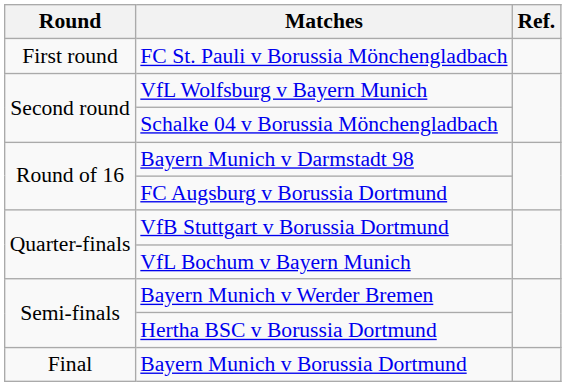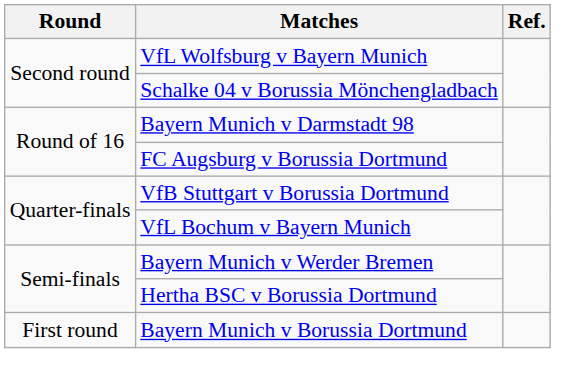 <table class="wikitable">
 <tr>
 <th>Round</th>
 <th>Matches</th>
 <th>Ref.</th>
-</tr>
-<tr>
-<td style="text-align: center;">First round</td>
-<td><a href='#'>FC St. Pauli v Borussia Mönchengladbach</a></td>
-<td style="text-align: center;"></td>
 </tr>
 <tr>
 <td rowspan="2" style="text-align: center;">Second round</td>
 <td><a href='#'>VfL Wolfsburg v Bayern Munich</a></td>
 <td rowspan="2" style="text-align: center;"></td>
 </tr>
 <tr>
 <td><a href='#'>Schalke 04 v Borussia Mönchengladbach</a></td>
 </tr>
 <tr>
 <td rowspan="2" style="text-align: center;">Round of 16</td>
 <td><a href='#'>Bayern Munich v Darmstadt 98</a></td>
 <td rowspan="2" style="text-align: center;"></td>
 </tr>
 <tr>
 <td><a href='#'>FC Augsburg v Borussia Dortmund</a></td>
 </tr>
 <tr>
 <td rowspan="2" style="text-align: center;">Quarter-finals</td>
 <td><a href='#'>VfB Stuttgart v Borussia Dortmund</a></td>
 <td rowspan="2" style="text-align: center;"></td>
 </tr>
 <tr>
 <td><a href='#'>VfL Bochum v Bayern Munich</a></td>
 </tr>
 <tr>
 <td rowspan="2" style="text-align: center;">Semi-finals</td>
 <td><a href='#'>Bayern Munich v Werder Bremen</a></td>
 <td rowspan="2" style="text-align: center;"></td>
 </tr>
 <tr>
 <td><a href='#'>Hertha BSC v Borussia Dortmund</a></td>
 </tr>
 <tr>
-<td style="text-align: center;">Final</td>
+<td style="text-align: center;">First round</td>
 <td><a href='#'>Bayern Munich v Borussia Dortmund</a></td>
 <td style="text-align: center;"></td>
 </tr>
 </table>
